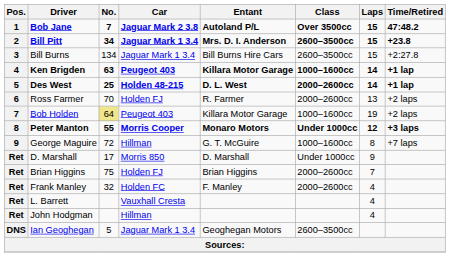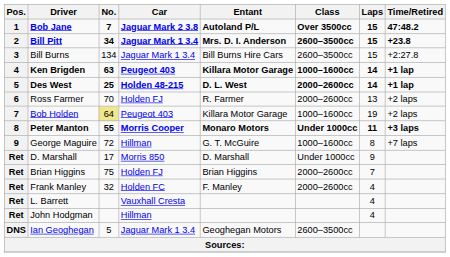 <table class="wikitable" style="font-size: 90%">
 <tr>
 <th>Pos.</th>
 <th>Driver</th>
 <th>No.</th>
 <th>Car</th>
 <th>Entant</th>
 <th>Class</th>
 <th>Laps</th>
 <th>Time/Retired</th>
 </tr>
 <tr style="font-weight: bold">
 <th>1</th>
 <td> <a href='#'>Bob Jane</a></td>
 <td align="center">7</td>
 <td><a href='#'>Jaguar Mark 2 3.8</a></td>
 <td>Autoland P/L</td>
 <td>Over 3500cc</td>
 <td align="center">15</td>
 <td>47:48.2</td>
 </tr>
 <tr style="font-weight: bold">
 <th>2</th>
 <td> <a href='#'>Bill Pitt</a></td>
 <td align="center">34</td>
 <td><a href='#'>Jaguar Mark 1 3.4</a></td>
 <td>Mrs. D. I. Anderson</td>
 <td>2600–3500cc</td>
 <td align="center">15</td>
 <td>+23.8</td>
 </tr>
 <tr>
 <th>3</th>
 <td> Bill Burns</td>
 <td align="center">134</td>
 <td><a href='#'>Jaguar Mark 1 3.4</a></td>
 <td>Bill Burns Hire Cars</td>
 <td>2600–3500cc</td>
 <td align="center">15</td>
 <td>+2:27.8</td>
 </tr>
 <tr style="font-weight: bold">
 <th>4</th>
 <td> Ken Brigden</td>
 <td align="center">63</td>
 <td><a href='#'>Peugeot 403</a></td>
 <td>Killara Motor Garage</td>
 <td>1000–1600cc</td>
 <td align="center">14</td>
 <td>+1 lap</td>
 </tr>
 <tr style="font-weight: bold">
 <th>5</th>
 <td> Des West</td>
 <td align="center">25</td>
 <td><a href='#'>Holden 48-215</a></td>
 <td>D. L. West</td>
 <td>2000–2600cc</td>
 <td align="center">14</td>
 <td>+1 lap</td>
 </tr>
 <tr>
 <th>6</th>
 <td> Ross Farmer</td>
 <td align="center">70</td>
 <td><a href='#'>Holden FJ</a></td>
 <td>R. Farmer</td>
 <td>2000–2600cc</td>
 <td align="center">13</td>
 <td>+2 laps</td>
 </tr>
 <tr>
 <th>7</th>
 <td> <a href='#'>Bob Holden</a></td>
 <td align="center" style="background: khaki;">64</td>
 <td><a href='#'>Peugeot 403</a></td>
 <td>Killara Motor Garage</td>
 <td>1000–1600cc</td>
 <td align="center">19</td>
 <td>+2 laps</td>
 </tr>
 <tr style="font-weight: bold">
 <th>8</th>
 <td> Peter Manton</td>
 <td align="center">55</td>
 <td><a href='#'>Morris Cooper</a></td>
 <td>Monaro Motors</td>
 <td>Under 1000cc</td>
-<td align="center">12</td>
+<td align="center">11</td>
 <td>+3 laps</td>
 </tr>
 <tr>
 <th>9</th>
 <td> George Maguire</td>
 <td align="center">72</td>
 <td><a href='#'>Hillman</a></td>
 <td>G. T. McGuire</td>
 <td>1000–1600cc</td>
 <td align="center">8</td>
 <td>+7 laps</td>
 </tr>
 <tr>
 <th>Ret</th>
 <td> D. Marshall</td>
 <td align="center">17</td>
 <td><a href='#'>Morris 850</a></td>
 <td>D. Marshall</td>
 <td>Under 1000cc</td>
 <td align="center">9</td>
 <td></td>
 </tr>
 <tr>
 <th>Ret</th>
 <td> Brian Higgins</td>
 <td align="center">75</td>
 <td><a href='#'>Holden FJ</a></td>
 <td>Brian Higgins</td>
 <td>2000–2600cc</td>
 <td align="center">7</td>
 <td></td>
 </tr>
 <tr>
 <th>Ret</th>
 <td> Frank Manley</td>
 <td align="center">32</td>
 <td><a href='#'>Holden FC</a></td>
 <td>F. Manley</td>
 <td>2000–2600cc</td>
 <td align="center">4</td>
 <td></td>
 </tr>
 <tr>
 <th>Ret</th>
 <td> L. Barrett</td>
 <td></td>
 <td><a href='#'>Vauxhall Cresta</a></td>
 <td></td>
 <td></td>
 <td align="center">4</td>
 <td></td>
 </tr>
 <tr>
 <th>Ret</th>
 <td> John Hodgman</td>
 <td></td>
 <td><a href='#'>Hillman</a></td>
 <td></td>
 <td></td>
 <td align="center">4</td>
 <td></td>
 </tr>
 <tr>
 <th>DNS</th>
 <td> <a href='#'>Ian Geoghegan</a></td>
 <td align="center">5</td>
 <td><a href='#'>Jaguar Mark 1 3.4</a></td>
 <td>Geoghegan Motors</td>
 <td>2600–3500cc</td>
 <td></td>
 <td></td>
 </tr>
 <tr>
 <th colspan="8">Sources:</th>
 </tr>
 <tr>
 </tr>
 </table>
